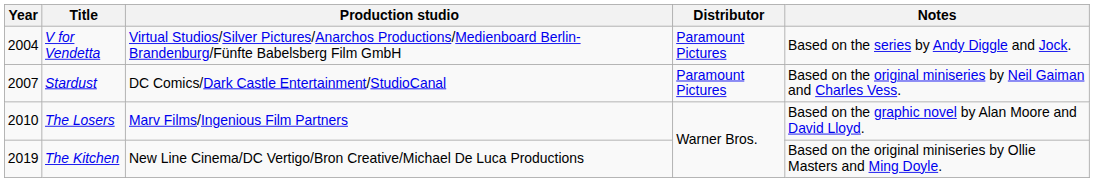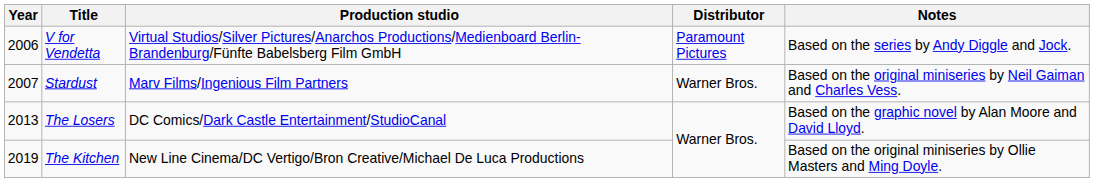 <table class="wikitable sortable">
 <tr>
 <th>Year</th>
 <th>Title</th>
 <th>Production studio</th>
 <th>Distributor</th>
 <th>Notes</th>
 </tr>
 <tr>
-<td>2004</td>
+<td>2006</td>
 <td><em><a href='#'>V for Vendetta</a></em></td>
 <td><a href='#'>Virtual Studios</a>/<a href='#'>Silver Pictures</a>/<a href='#'>Anarchos Productions</a>/<a href='#'>Medienboard Berlin-Brandenburg</a>/Fünfte Babelsberg Film GmbH</td>
 <td><a href='#'>Paramount Pictures</a></td>
 <td>Based on the <a href='#'>series</a> by <a href='#'>Andy Diggle</a> and <a href='#'>Jock</a>.</td>
 </tr>
 <tr>
 <td>2007</td>
 <td><em><a href='#'>Stardust</a></em></td>
-<td>DC Comics/<a href='#'>Dark Castle Entertainment</a>/<a href='#'>StudioCanal</a></td>
-<td><a href='#'>Paramount Pictures</a></td>
+<td><a href='#'>Marv Films</a>/<a href='#'>Ingenious Film Partners</a></td>
+<td>Warner Bros.</td>
 <td>Based on the <a href='#'>original miniseries</a> by <a href='#'>Neil Gaiman</a> and <a href='#'>Charles Vess</a>.</td>
 </tr>
 <tr>
-<td>2010</td>
+<td>2013</td>
 <td><em><a href='#'>The Losers</a></em></td>
-<td><a href='#'>Marv Films</a>/<a href='#'>Ingenious Film Partners</a></td>
+<td>DC Comics/<a href='#'>Dark Castle Entertainment</a>/<a href='#'>StudioCanal</a></td>
 <td rowspan="2">Warner Bros.</td>
 <td>Based on the <a href='#'>graphic novel</a> by Alan Moore and <a href='#'>David Lloyd</a>.</td>
 </tr>
 <tr>
 <td>2019</td>
 <td><em><a href='#'>The Kitchen</a></em></td>
 <td>New Line Cinema/DC Vertigo/Bron Creative/Michael De Luca Productions</td>
 <td>Based on the original miniseries by Ollie Masters and <a href='#'>Ming Doyle</a>.</td>
 </tr>
 </table>
